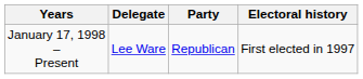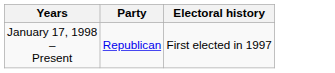 <table class=wikitable style="text-align:center">
 <tr valign=bottom>
 <th>Years</th>
-<th>Delegate</th>
 <th>Party</th>
 <th>Electoral history</th>
 </tr>
 <tr>
 <td nowrap><span>January 17, 1998</span><br>–<br><span>Present</span></td>
-<td><a href='#'>Lee Ware</a></td>
 <td><a href='#'>Republican</a></td>
 <td>First elected in 1997</td>
 </tr>
 </table>
